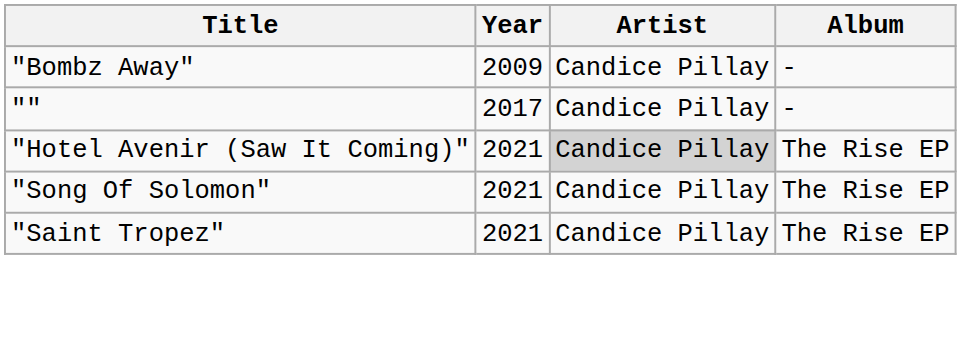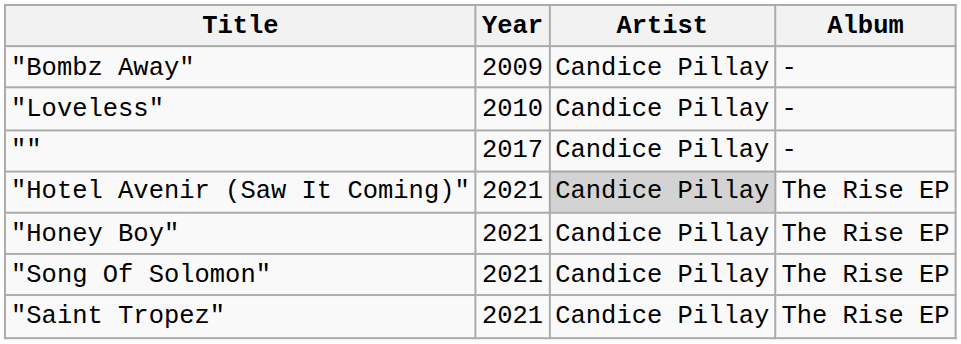 <table class="wikitable">
 <tr>
 <th>Title</th>
 <th>Year</th>
 <th>Artist</th>
 <th>Album</th>
 </tr>
 <tr>
 <td>"Bombz Away"</td>
 <td>2009</td>
+<td>Candice Pillay</td>
+<td>-</td>
+</tr>
+<tr>
+<td>"Loveless"</td>
+<td>2010</td>
 <td>Candice Pillay</td>
 <td>-</td>
 </tr>
 <tr>
 <td>""</td>
 <td>2017</td>
 <td>Candice Pillay</td>
 <td>-</td>
 </tr>
 <tr>
 <td>"Hotel Avenir (Saw It Coming)"</td>
 <td>2021</td>
 <td style="background: lightgrey;">Candice Pillay</td>
 <td>The Rise EP</td>
 </tr>
 <tr>
+<td>"Honey Boy"</td>
+<td>2021</td>
+<td>Candice Pillay</td>
+<td>The Rise EP</td>
+</tr>
+<tr>
 <td>"Song Of Solomon"</td>
 <td>2021</td>
 <td>Candice Pillay</td>
 <td>The Rise EP</td>
 </tr>
 <tr>
 <td>"Saint Tropez"</td>
 <td>2021</td>
 <td>Candice Pillay</td>
 <td>The Rise EP</td>
 </tr>
 </table>
